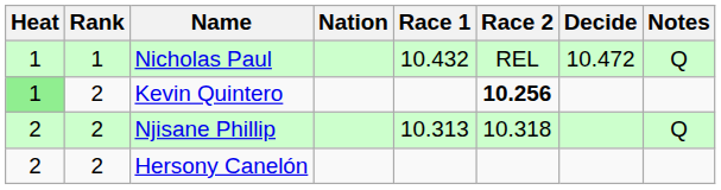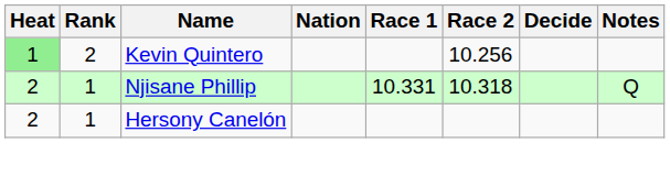 <table class="wikitable sortable" style="text-align:center">
 <tr>
 <th>Heat</th>
 <th>Rank</th>
 <th>Name</th>
 <th>Nation</th>
 <th>Race 1</th>
 <th>Race 2</th>
 <th>Decide</th>
 <th>Notes</th>
 </tr>
-<tr bgcolor=ccffcc>
-<td>1</td>
-<td>1</td>
-<td align=left><a href='#'>Nicholas Paul</a></td>
-<td align=left></td>
-<td>10.432</td>
-<td>REL</td>
-<td>10.472</td>
-<td>Q</td>
-</tr>
 <tr>
 <td style="background: lightgreen;">1</td>
 <td>2</td>
 <td align=left><a href='#'>Kevin Quintero</a></td>
 <td align=left></td>
 <td></td>
-<td><strong>10.256</strong></td>
+<td>10.256</td>
 <td></td>
 <td></td>
 </tr>
 <tr bgcolor=ccffcc>
 <td>2</td>
-<td>2</td>
+<td>1</td>
 <td align=left><a href='#'>Njisane Phillip</a></td>
 <td align=left></td>
-<td>10.313</td>
+<td>10.331</td>
 <td>10.318</td>
 <td></td>
 <td>Q</td>
 </tr>
 <tr>
 <td>2</td>
-<td>2</td>
+<td>1</td>
 <td align=left><a href='#'>Hersony Canelón</a></td>
 <td align=left></td>
 <td></td>
 <td></td>
 <td></td>
 <td></td>
 </tr>
 </table>
